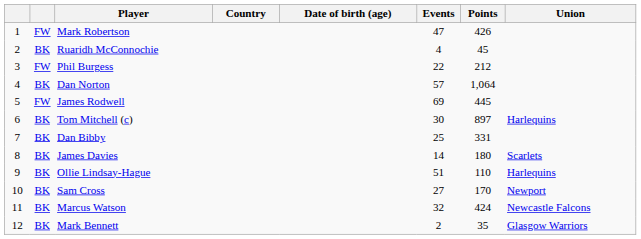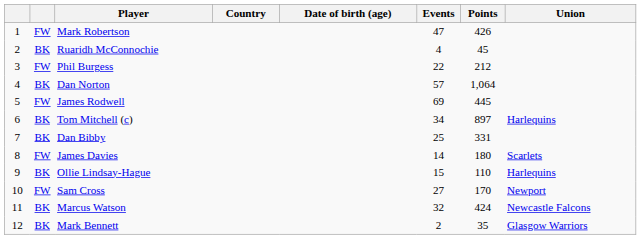 <table class="sortable wikitable" style="font-size:95%; width: 98%">
 <tr>
 <th scope="col" style="width:4%"></th>
 <th scope="col" style="width:4%"></th>
 <th scope="col">Player</th>
 <th scope="col">Country</th>
 <th scope="col">Date of birth (age)</th>
 <th scope="col" style="width:7%">Events</th>
 <th scope="col" style="width:7%">Points</th>
 <th scope="col">Union</th>
 </tr>
 <tr>
 <td style="text-align:center; border:0">1</td>
 <td style="text-align:center; border:0"><a href='#'>FW</a></td>
 <td style="text-align:left; border:0"><a href='#'>Mark Robertson</a></td>
 <td style="text-align:left; border:0"></td>
 <td style="text-align:left; border:0"></td>
 <td style="text-align:center; border:0">47</td>
 <td style="text-align:center; border:0">426</td>
 <td style="text-align:left; border:0"></td>
 </tr>
 <tr>
 <td style="text-align:center; border:0">2</td>
 <td style="text-align:center; border:0"><a href='#'>BK</a></td>
 <td style="text-align:left; border:0"><a href='#'>Ruaridh McConnochie</a></td>
 <td style="text-align:left; border:0"></td>
 <td style="text-align:left; border:0"></td>
 <td style="text-align:center; border:0">4</td>
 <td style="text-align:center; border:0">45</td>
 <td style="text-align:left; border:0"></td>
 </tr>
 <tr>
 <td style="text-align:center; border:0">3</td>
 <td style="text-align:center; border:0"><a href='#'>FW</a></td>
 <td style="text-align:left; border:0"><a href='#'>Phil Burgess</a></td>
 <td style="text-align:left; border:0"></td>
 <td style="text-align:left; border:0"></td>
 <td style="text-align:center; border:0">22</td>
 <td style="text-align:center; border:0">212</td>
 <td style="text-align:left; border:0"></td>
 </tr>
 <tr>
 <td style="text-align:center; border:0">4</td>
 <td style="text-align:center; border:0"><a href='#'>BK</a></td>
 <td style="text-align:left; border:0"><a href='#'>Dan Norton</a></td>
 <td style="text-align:left; border:0"></td>
 <td style="text-align:left; border:0"></td>
 <td style="text-align:center; border:0">57</td>
 <td style="text-align:center; border:0">1,064</td>
 <td style="text-align:left; border:0"></td>
 </tr>
 <tr>
 <td style="text-align:center; border:0">5</td>
 <td style="text-align:center; border:0"><a href='#'>FW</a></td>
 <td style="text-align:left; border:0"><a href='#'>James Rodwell</a></td>
 <td style="text-align:left; border:0"></td>
 <td style="text-align:left; border:0"></td>
 <td style="text-align:center; border:0">69</td>
 <td style="text-align:center; border:0">445</td>
 <td style="text-align:left; border:0"></td>
 </tr>
 <tr>
 <td style="text-align:center; border:0">6</td>
 <td style="text-align:center; border:0"><a href='#'>BK</a></td>
 <td style="text-align:left; border:0"><a href='#'>Tom Mitchell</a> (<a href='#'>c</a>)</td>
 <td style="text-align:left; border:0"></td>
 <td style="text-align:left; border:0"></td>
-<td style="text-align:center; border:0">30</td>
+<td style="text-align:center; border:0">34</td>
 <td style="text-align:center; border:0">897</td>
 <td style="text-align:left; border:0"> <a href='#'>Harlequins</a></td>
 </tr>
 <tr>
 <td style="text-align:center; border:0">7</td>
 <td style="text-align:center; border:0"><a href='#'>BK</a></td>
 <td style="text-align:left; border:0"><a href='#'>Dan Bibby</a></td>
 <td style="text-align:left; border:0"></td>
 <td style="text-align:left; border:0"></td>
 <td style="text-align:center; border:0">25</td>
 <td style="text-align:center; border:0">331</td>
 <td style="text-align:left; border:0"></td>
 </tr>
 <tr>
 <td style="text-align:center; border:0">8</td>
-<td style="text-align:center; border:0"><a href='#'>BK</a></td>
+<td style="text-align:center; border:0"><a href='#'>FW</a></td>
 <td style="text-align:left; border:0"><a href='#'>James Davies</a></td>
 <td style="text-align:left; border:0"></td>
 <td style="text-align:left; border:0"></td>
 <td style="text-align:center; border:0">14</td>
 <td style="text-align:center; border:0">180</td>
 <td style="text-align:left; border:0"> <a href='#'>Scarlets</a></td>
 </tr>
 <tr>
 <td style="text-align:center; border:0">9</td>
 <td style="text-align:center; border:0"><a href='#'>BK</a></td>
 <td style="text-align:left; border:0"><a href='#'>Ollie Lindsay-Hague</a></td>
 <td style="text-align:left; border:0"></td>
 <td style="text-align:left; border:0"></td>
-<td style="text-align:center; border:0">51</td>
+<td style="text-align:center; border:0">15</td>
 <td style="text-align:center; border:0">110</td>
 <td style="text-align:left; border:0"> <a href='#'>Harlequins</a></td>
 </tr>
 <tr>
 <td style="text-align:center; border:0">10</td>
-<td style="text-align:center; border:0"><a href='#'>BK</a></td>
+<td style="text-align:center; border:0"><a href='#'>FW</a></td>
 <td style="text-align:left; border:0"><a href='#'>Sam Cross</a></td>
 <td style="text-align:left; border:0"></td>
 <td style="text-align:left; border:0"></td>
 <td style="text-align:center; border:0">27</td>
 <td style="text-align:center; border:0">170</td>
 <td style="text-align:left; border:0"> <a href='#'>Newport</a></td>
 </tr>
 <tr>
 <td style="text-align:center; border:0">11</td>
 <td style="text-align:center; border:0"><a href='#'>BK</a></td>
 <td style="text-align:left; border:0"><a href='#'>Marcus Watson</a></td>
 <td style="text-align:left; border:0"></td>
 <td style="text-align:left; border:0"></td>
 <td style="text-align:center; border:0">32</td>
 <td style="text-align:center; border:0">424</td>
 <td style="text-align:left; border:0"> <a href='#'>Newcastle Falcons</a></td>
 </tr>
 <tr>
 <td style="text-align:center; border:0">12</td>
 <td style="text-align:center; border:0"><a href='#'>BK</a></td>
 <td style="text-align:left; border:0"><a href='#'>Mark Bennett</a></td>
 <td style="text-align:left; border:0"></td>
 <td style="text-align:left; border:0"></td>
 <td style="text-align:center; border:0">2</td>
 <td style="text-align:center; border:0">35</td>
 <td style="text-align:left; border:0"> <a href='#'>Glasgow Warriors</a></td>
 </tr>
 </table>
